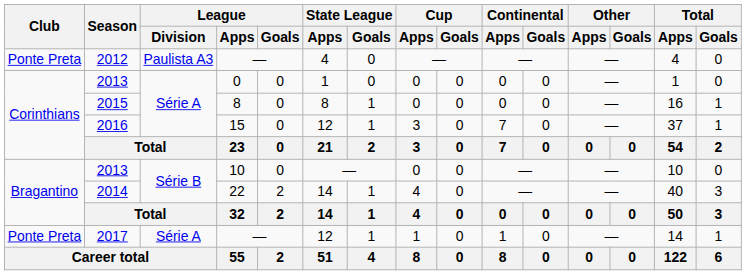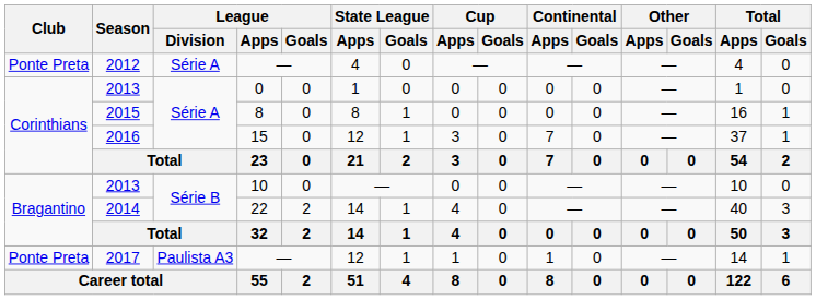 <table class="wikitable" style="text-align: center;">
 <tr>
 <th rowspan="2">Club</th>
 <th rowspan="2">Season</th>
 <th colspan="3">League</th>
 <th colspan="2">State League</th>
 <th colspan="2">Cup</th>
 <th colspan="2">Continental</th>
 <th colspan="2">Other</th>
 <th colspan="2">Total</th>
 </tr>
 <tr>
 <th>Division</th>
 <th>Apps</th>
 <th>Goals</th>
 <th>Apps</th>
 <th>Goals</th>
 <th>Apps</th>
 <th>Goals</th>
 <th>Apps</th>
 <th>Goals</th>
 <th>Apps</th>
 <th>Goals</th>
 <th>Apps</th>
 <th>Goals</th>
 </tr>
 <tr>
 <td align="center"><a href='#'>Ponte Preta</a></td>
 <td><a href='#'>2012</a></td>
-<td><a href='#'>Paulista A3</a></td>
+<td><a href='#'>Série A</a></td>
 <td colspan="2">—</td>
 <td>4</td>
 <td>0</td>
 <td colspan="2">—</td>
 <td colspan="2">—</td>
 <td colspan="2">—</td>
 <td>4</td>
 <td>0</td>
 </tr>
 <tr>
 <td rowspan="4" align="center"><a href='#'>Corinthians</a></td>
 <td><a href='#'>2013</a></td>
 <td rowspan="3"><a href='#'>Série A</a></td>
 <td>0</td>
 <td>0</td>
 <td>1</td>
 <td>0</td>
 <td>0</td>
 <td>0</td>
 <td>0</td>
 <td>0</td>
 <td colspan="2">—</td>
 <td>1</td>
 <td>0</td>
 </tr>
 <tr>
 <td><a href='#'>2015</a></td>
 <td>8</td>
 <td>0</td>
 <td>8</td>
 <td>1</td>
 <td>0</td>
 <td>0</td>
 <td>0</td>
 <td>0</td>
 <td colspan="2">—</td>
 <td>16</td>
 <td>1</td>
 </tr>
 <tr>
 <td><a href='#'>2016</a></td>
 <td>15</td>
 <td>0</td>
 <td>12</td>
 <td>1</td>
 <td>3</td>
 <td>0</td>
 <td>7</td>
 <td>0</td>
 <td colspan="2">—</td>
 <td>37</td>
 <td>1</td>
 </tr>
 <tr>
 <th colspan="2">Total</th>
 <th>23</th>
 <th>0</th>
 <th>21</th>
 <th>2</th>
 <th>3</th>
 <th>0</th>
 <th>7</th>
 <th>0</th>
 <th>0</th>
 <th>0</th>
 <th>54</th>
 <th>2</th>
 </tr>
 <tr>
 <td rowspan="3" align="center"><a href='#'>Bragantino</a></td>
 <td><a href='#'>2013</a></td>
 <td rowspan="2"><a href='#'>Série B</a></td>
 <td>10</td>
 <td>0</td>
 <td colspan="2">—</td>
 <td>0</td>
 <td>0</td>
 <td colspan="2">—</td>
 <td colspan="2">—</td>
 <td>10</td>
 <td>0</td>
 </tr>
 <tr>
 <td><a href='#'>2014</a></td>
 <td>22</td>
 <td>2</td>
 <td>14</td>
 <td>1</td>
 <td>4</td>
 <td>0</td>
 <td colspan="2">—</td>
 <td colspan="2">—</td>
 <td>40</td>
 <td>3</td>
 </tr>
 <tr>
 <th colspan="2">Total</th>
 <th>32</th>
 <th>2</th>
 <th>14</th>
 <th>1</th>
 <th>4</th>
 <th>0</th>
 <th>0</th>
 <th>0</th>
 <th>0</th>
 <th>0</th>
 <th>50</th>
 <th>3</th>
 </tr>
 <tr>
 <td align="center"><a href='#'>Ponte Preta</a></td>
 <td><a href='#'>2017</a></td>
-<td><a href='#'>Série A</a></td>
+<td><a href='#'>Paulista A3</a></td>
 <td colspan="2">—</td>
 <td>12</td>
 <td>1</td>
 <td>1</td>
 <td>0</td>
 <td>1</td>
 <td>0</td>
 <td colspan="2">—</td>
 <td>14</td>
 <td>1</td>
 </tr>
 <tr>
 <th colspan="3"><strong>Career total</strong></th>
 <th>55</th>
 <th>2</th>
 <th>51</th>
 <th>4</th>
 <th>8</th>
 <th>0</th>
 <th>8</th>
 <th>0</th>
 <th>0</th>
 <th>0</th>
 <th>122</th>
 <th>6</th>
 </tr>
 </table>
